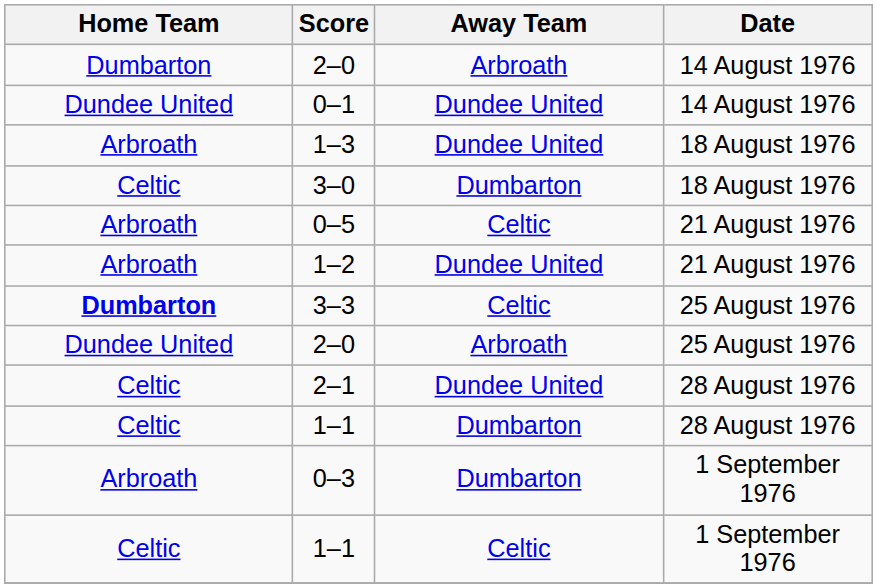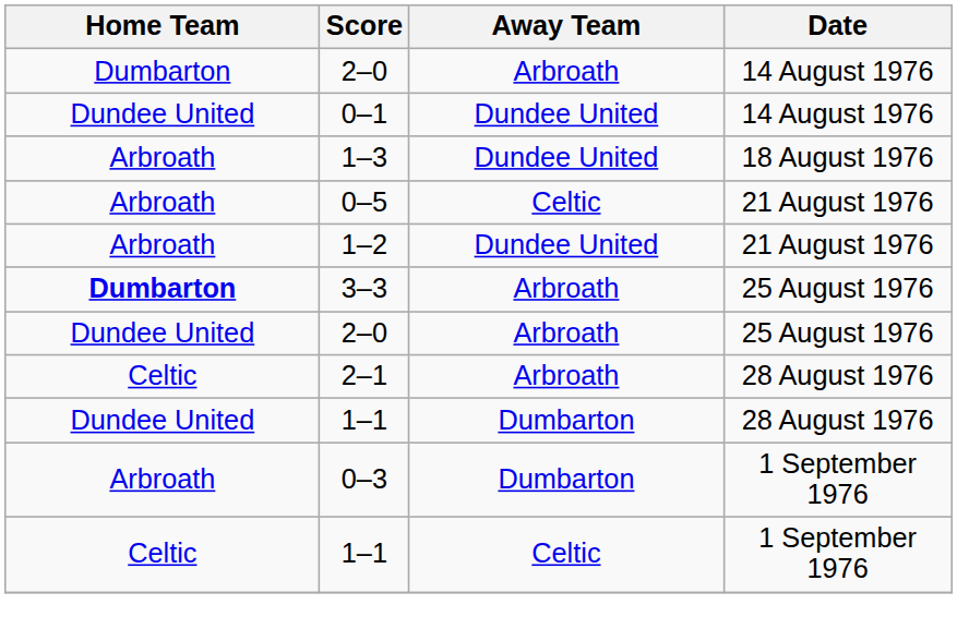 <table class="wikitable" style="text-align:center;">
 <tr>
 <th width=175>Home Team</th>
 <th width=20>Score</th>
 <th width=175>Away Team</th>
 <th width= 125>Date</th>
 </tr>
 <tr>
 <td><a href='#'>Dumbarton</a></td>
 <td>2–0</td>
 <td><a href='#'>Arbroath</a></td>
 <td>14 August 1976</td>
 </tr>
 <tr>
 <td><a href='#'>Dundee United</a></td>
 <td>0–1</td>
 <td><a href='#'>Dundee United</a></td>
 <td>14 August 1976</td>
 </tr>
 <tr>
 <td><a href='#'>Arbroath</a></td>
 <td>1–3</td>
 <td><a href='#'>Dundee United</a></td>
 <td>18 August 1976</td>
 </tr>
 <tr>
-<td><a href='#'>Celtic</a></td>
-<td>3–0</td>
-<td><a href='#'>Dumbarton</a></td>
-<td>18 August 1976</td>
-</tr>
-<tr>
 <td><a href='#'>Arbroath</a></td>
 <td>0–5</td>
 <td><a href='#'>Celtic</a></td>
 <td>21 August 1976</td>
 </tr>
 <tr>
 <td><a href='#'>Arbroath</a></td>
 <td>1–2</td>
 <td><a href='#'>Dundee United</a></td>
 <td>21 August 1976</td>
 </tr>
 <tr>
 <td><strong><a href='#'>Dumbarton</a></strong></td>
 <td>3–3</td>
-<td><a href='#'>Celtic</a></td>
+<td><a href='#'>Arbroath</a></td>
 <td>25 August 1976</td>
 </tr>
 <tr>
 <td><a href='#'>Dundee United</a></td>
 <td>2–0</td>
 <td><a href='#'>Arbroath</a></td>
 <td>25 August 1976</td>
 </tr>
 <tr>
 <td><a href='#'>Celtic</a></td>
 <td>2–1</td>
-<td><a href='#'>Dundee United</a></td>
+<td><a href='#'>Arbroath</a></td>
 <td>28 August 1976</td>
 </tr>
 <tr>
-<td><a href='#'>Celtic</a></td>
+<td><a href='#'>Dundee United</a></td>
 <td>1–1</td>
 <td><a href='#'>Dumbarton</a></td>
 <td>28 August 1976</td>
 </tr>
 <tr>
 <td><a href='#'>Arbroath</a></td>
 <td>0–3</td>
 <td><a href='#'>Dumbarton</a></td>
 <td>1 September 1976</td>
 </tr>
 <tr>
 <td><a href='#'>Celtic</a></td>
 <td>1–1</td>
 <td><a href='#'>Celtic</a></td>
 <td>1 September 1976</td>
 </tr>
 <tr>
 </tr>
 </table>
